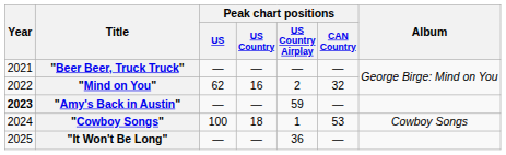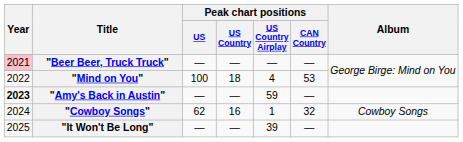 <table class="wikitable plainrowheaders" style="text-align:center;">
 <tr>
 <th scope="col" rowspan="2">Year</th>
 <th scope="col" rowspan="2" style="width:14em;">Title</th>
 <th scope="col" colspan="4">Peak chart positions</th>
 <th scope="col" rowspan="2">Album</th>
 </tr>
 <tr style="font-size:smaller;">
 <th scope="col" width="45"><a href='#'>US</a><br></th>
 <th scope="col" width="45"><a href='#'>US Country</a><br></th>
 <th scope="col" width="45"><a href='#'>US Country Airplay</a><br></th>
 <th scope="col" width="45"><a href='#'>CAN Country</a><br></th>
 </tr>
 <tr>
-<td>2021</td>
+<td style="background: pink;">2021</td>
 <th scope="row">"<a href='#'>Beer Beer, Truck Truck</a>"</th>
 <td>—</td>
 <td>—</td>
 <td>—</td>
 <td>—</td>
 <td align="left" rowspan="2"><em>George Birge: Mind on You</em></td>
 </tr>
 <tr>
 <td>2022</td>
 <th scope="row">"<a href='#'>Mind on You</a>"</th>
-<td>62</td>
-<td>16</td>
-<td>2</td>
-<td>32</td>
+<td>100</td>
+<td>18</td>
+<td>4</td>
+<td>53</td>
 </tr>
 <tr>
 <td><strong>2023</strong></td>
 <th scope="row">"<a href='#'>Amy's Back in Austin</a>"<br></th>
 <td>—</td>
 <td>—</td>
 <td>59</td>
 <td>—</td>
 <td></td>
 </tr>
 <tr>
 <td>2024</td>
 <th scope="row">"<a href='#'>Cowboy Songs</a>"</th>
-<td>100</td>
-<td>18</td>
+<td>62</td>
+<td>16</td>
 <td>1</td>
-<td>53</td>
+<td>32</td>
 <td><em>Cowboy Songs</em></td>
 </tr>
 <tr>
 <td>2025</td>
 <th scope="row">"It Won't Be Long"</th>
 <td>—</td>
 <td>—</td>
-<td>36</td>
+<td>39</td>
 <td>—</td>
 <td></td>
 </tr>
 </table>
